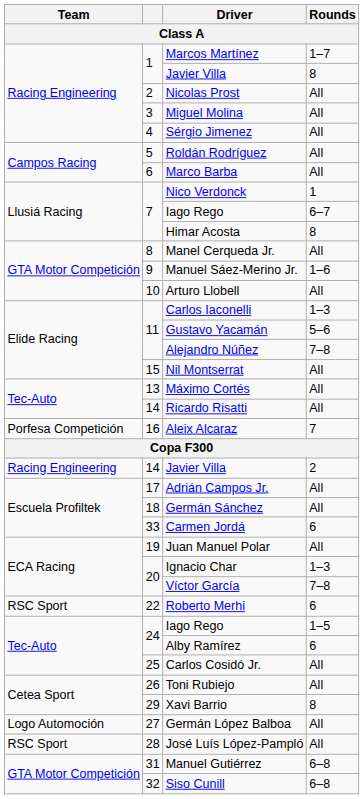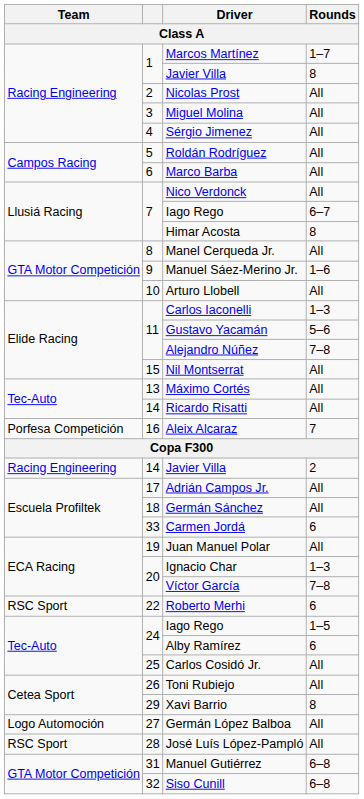 <table class="wikitable" style="font-size: 85%;">
 <tr>
 <th>Team</th>
 <th></th>
 <th>Driver</th>
 <th>Rounds</th>
 </tr>
 <tr>
 <th colspan=4>Class A</th>
 </tr>
 <tr>
 <td rowspan=5><a href='#'>Racing Engineering</a></td>
 <td rowspan=2>1</td>
 <td> <a href='#'>Marcos Martínez</a></td>
 <td>1–7</td>
 </tr>
 <tr>
 <td> <a href='#'>Javier Villa</a></td>
 <td>8</td>
 </tr>
 <tr>
 <td>2</td>
 <td> <a href='#'>Nicolas Prost</a></td>
 <td>All</td>
 </tr>
 <tr>
 <td>3</td>
 <td> <a href='#'>Miguel Molina</a></td>
 <td>All</td>
 </tr>
 <tr>
 <td>4</td>
 <td> <a href='#'>Sérgio Jimenez</a></td>
 <td>All</td>
 </tr>
 <tr>
 <td rowspan=2><a href='#'>Campos Racing</a></td>
 <td>5</td>
 <td> <a href='#'>Roldán Rodríguez</a></td>
 <td>All</td>
 </tr>
 <tr>
 <td>6</td>
 <td> <a href='#'>Marco Barba</a></td>
 <td>All</td>
 </tr>
 <tr>
 <td rowspan=3>Llusiá Racing</td>
 <td rowspan=3>7</td>
 <td> <a href='#'>Nico Verdonck</a></td>
-<td>1</td>
+<td>All</td>
 </tr>
 <tr>
 <td> Iago Rego</td>
 <td>6–7</td>
 </tr>
 <tr>
 <td> Himar Acosta</td>
 <td>8</td>
 </tr>
 <tr>
 <td rowspan=3 nowrap><a href='#'>GTA Motor Competición</a></td>
 <td>8</td>
 <td> Manel Cerqueda Jr.</td>
 <td>All</td>
 </tr>
 <tr>
 <td>9</td>
 <td nowrap> Manuel Sáez-Merino Jr.</td>
 <td>1–6</td>
 </tr>
 <tr>
 <td>10</td>
 <td> Arturo Llobell</td>
 <td>All</td>
 </tr>
 <tr>
 <td rowspan=4>Elide Racing</td>
 <td rowspan=3>11</td>
 <td> <a href='#'>Carlos Iaconelli</a></td>
 <td>1–3</td>
 </tr>
 <tr>
 <td> <a href='#'>Gustavo Yacamán</a></td>
 <td>5–6</td>
 </tr>
 <tr>
 <td> <a href='#'>Alejandro Núñez</a></td>
 <td>7–8</td>
 </tr>
 <tr>
 <td>15</td>
 <td> <a href='#'>Nil Montserrat</a></td>
 <td>All</td>
 </tr>
 <tr>
 <td rowspan=2><a href='#'>Tec-Auto</a></td>
 <td>13</td>
 <td> <a href='#'>Máximo Cortés</a></td>
 <td>All</td>
 </tr>
 <tr>
 <td>14</td>
 <td> <a href='#'>Ricardo Risatti</a></td>
 <td>All</td>
 </tr>
 <tr>
 <td>Porfesa Competición</td>
 <td>16</td>
 <td> <a href='#'>Aleix Alcaraz</a></td>
 <td>7</td>
 </tr>
 <tr>
 <th colspan=4>Copa F300</th>
 </tr>
 <tr>
 <td><a href='#'>Racing Engineering</a></td>
 <td>14</td>
 <td> <a href='#'>Javier Villa</a></td>
 <td>2</td>
 </tr>
 <tr>
 <td rowspan=3>Escuela Profiltek</td>
 <td>17</td>
 <td> <a href='#'>Adrián Campos Jr.</a></td>
 <td>All</td>
 </tr>
 <tr>
 <td>18</td>
 <td> <a href='#'>Germán Sánchez</a></td>
 <td>All</td>
 </tr>
 <tr>
 <td>33</td>
 <td> <a href='#'>Carmen Jordá</a></td>
 <td>6</td>
 </tr>
 <tr>
 <td rowspan=3>ECA Racing</td>
 <td>19</td>
 <td> Juan Manuel Polar</td>
 <td>All</td>
 </tr>
 <tr>
 <td rowspan=2>20</td>
 <td> Ignacio Char</td>
 <td>1–3</td>
 </tr>
 <tr>
 <td> <a href='#'>Víctor García</a></td>
 <td>7–8</td>
 </tr>
 <tr>
 <td>RSC Sport</td>
 <td>22</td>
 <td> <a href='#'>Roberto Merhi</a></td>
 <td>6</td>
 </tr>
 <tr>
 <td rowspan=3><a href='#'>Tec-Auto</a></td>
 <td rowspan=2>24</td>
 <td> Iago Rego</td>
 <td>1–5</td>
 </tr>
 <tr>
 <td> Alby Ramírez</td>
 <td>6</td>
 </tr>
 <tr>
 <td>25</td>
 <td> Carlos Cosidó Jr.</td>
 <td>All</td>
 </tr>
 <tr>
 <td rowspan=2>Cetea Sport</td>
 <td>26</td>
 <td> Toni Rubiejo</td>
 <td>All</td>
 </tr>
 <tr>
 <td>29</td>
 <td> Xavi Barrio</td>
 <td>8</td>
 </tr>
 <tr>
 <td>Logo Automoción</td>
 <td>27</td>
 <td> Germán López Balboa</td>
 <td>All</td>
 </tr>
 <tr>
 <td>RSC Sport</td>
 <td>28</td>
 <td nowrap> José Luís López-Pampló</td>
 <td>All</td>
 </tr>
 <tr>
 <td rowspan=2><a href='#'>GTA Motor Competición</a></td>
 <td>31</td>
 <td> Manuel Gutiérrez</td>
 <td>6–8</td>
 </tr>
 <tr>
 <td>32</td>
 <td> <a href='#'>Siso Cunill</a></td>
 <td>6–8</td>
 </tr>
 </table>
